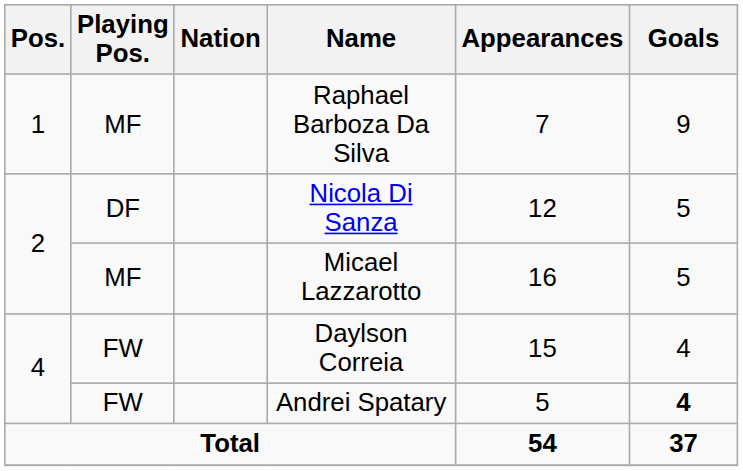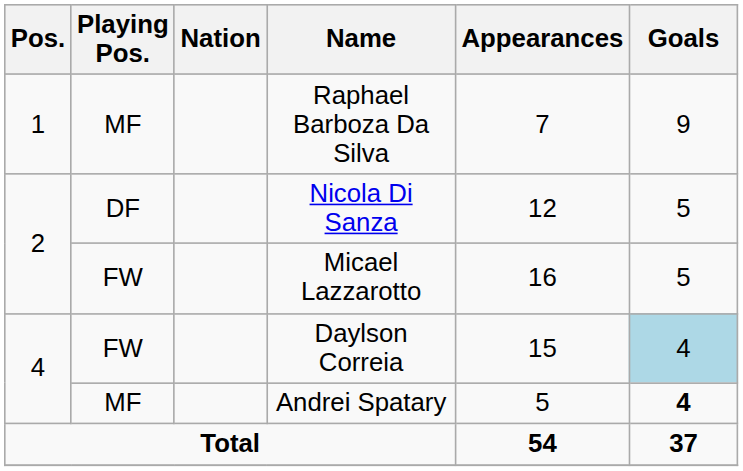 <table class="wikitable sortable" style="font-size:100%; text-align:center">
 <tr>
 <th width=15>Pos.</th>
 <th width=15>Playing Pos.</th>
 <th width=15>Nation</th>
 <th width=110>Name</th>
 <th width=50>Appearances</th>
 <th width=60>Goals</th>
 </tr>
 <tr>
 <td>1</td>
 <td>MF</td>
 <td></td>
 <td>Raphael Barboza Da Silva</td>
 <td>7</td>
 <td>9</td>
 </tr>
 <tr>
 <td rowspan=2>2</td>
 <td>DF</td>
 <td></td>
 <td><a href='#'>Nicola Di Sanza</a></td>
 <td>12</td>
 <td>5</td>
 </tr>
 <tr>
-<td>MF</td>
+<td>FW</td>
 <td></td>
 <td>Micael Lazzarotto</td>
 <td>16</td>
 <td>5</td>
 </tr>
 <tr>
 <td rowspan=2>4</td>
 <td>FW</td>
 <td></td>
 <td>Daylson Correia</td>
 <td>15</td>
-<td>4</td>
+<td style="background: lightblue;">4</td>
 </tr>
 <tr>
-<td>FW</td>
+<td>MF</td>
 <td></td>
 <td>Andrei Spatary</td>
 <td>5</td>
 <td><strong>4</strong></td>
 </tr>
 <tr>
 <td colspan=4><strong>Total</strong></td>
 <td><strong>54</strong></td>
 <td><strong>37</strong></td>
 </tr>
 <tr>
 </tr>
 </table>
